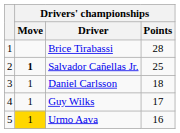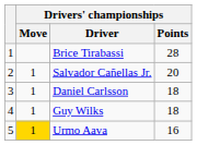 <table class="wikitable" style="font-size:85%;">
 <tr>
 <th rowspan="2"></th>
 <th colspan="3">Drivers' championships</th>
 </tr>
 <tr>
 <th>Move</th>
 <th>Driver</th>
 <th>Points</th>
 </tr>
 <tr>
 <td align="center">1</td>
 <td align="center"></td>
 <td> <a href='#'>Brice Tirabassi</a></td>
 <td align="center">28</td>
 </tr>
 <tr>
 <td align="center">2</td>
-<td align="center"><strong> 1</strong></td>
+<td align="center"> 1</td>
 <td> <a href='#'>Salvador Cañellas Jr.</a></td>
-<td align="center">25</td>
+<td align="center">20</td>
 </tr>
 <tr>
 <td align="center">3</td>
 <td align="center"> 1</td>
 <td> <a href='#'>Daniel Carlsson</a></td>
 <td align="center">18</td>
 </tr>
 <tr>
 <td align="center">4</td>
 <td align="center"> 1</td>
 <td> <a href='#'>Guy Wilks</a></td>
-<td align="center">17</td>
+<td align="center">18</td>
 </tr>
 <tr>
 <td align="center">5</td>
 <td align="center" style="background: gold;"> 1</td>
 <td> <a href='#'>Urmo Aava</a></td>
 <td align="center">16</td>
 </tr>
 </table>
